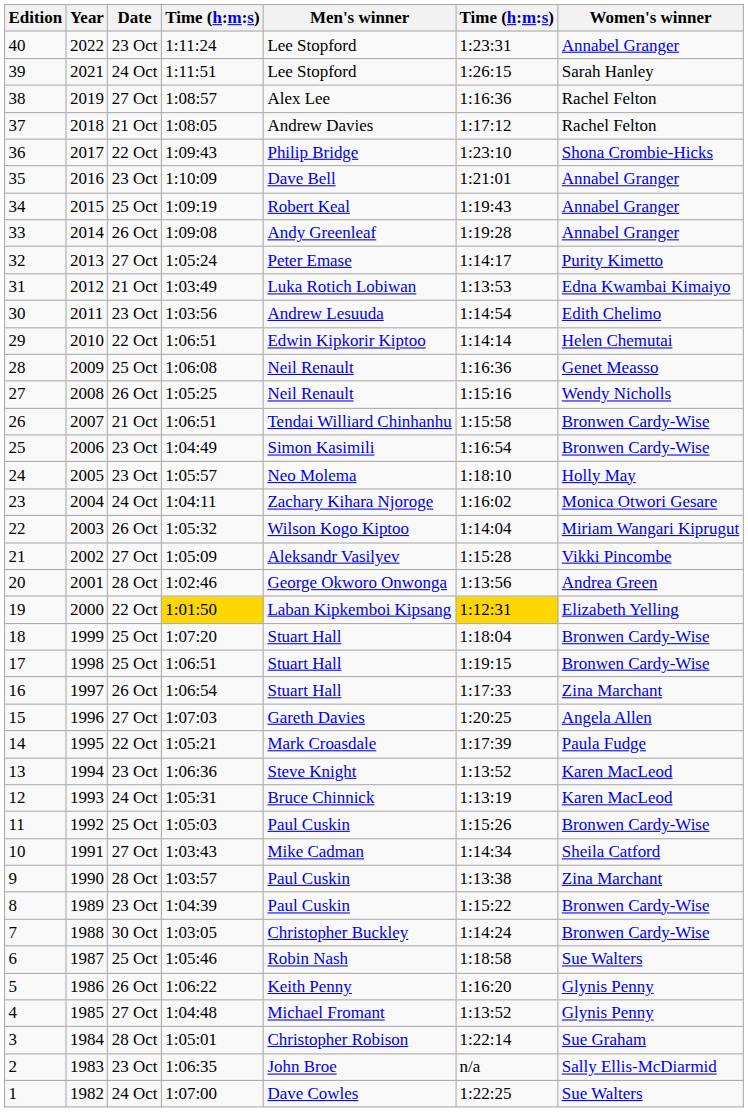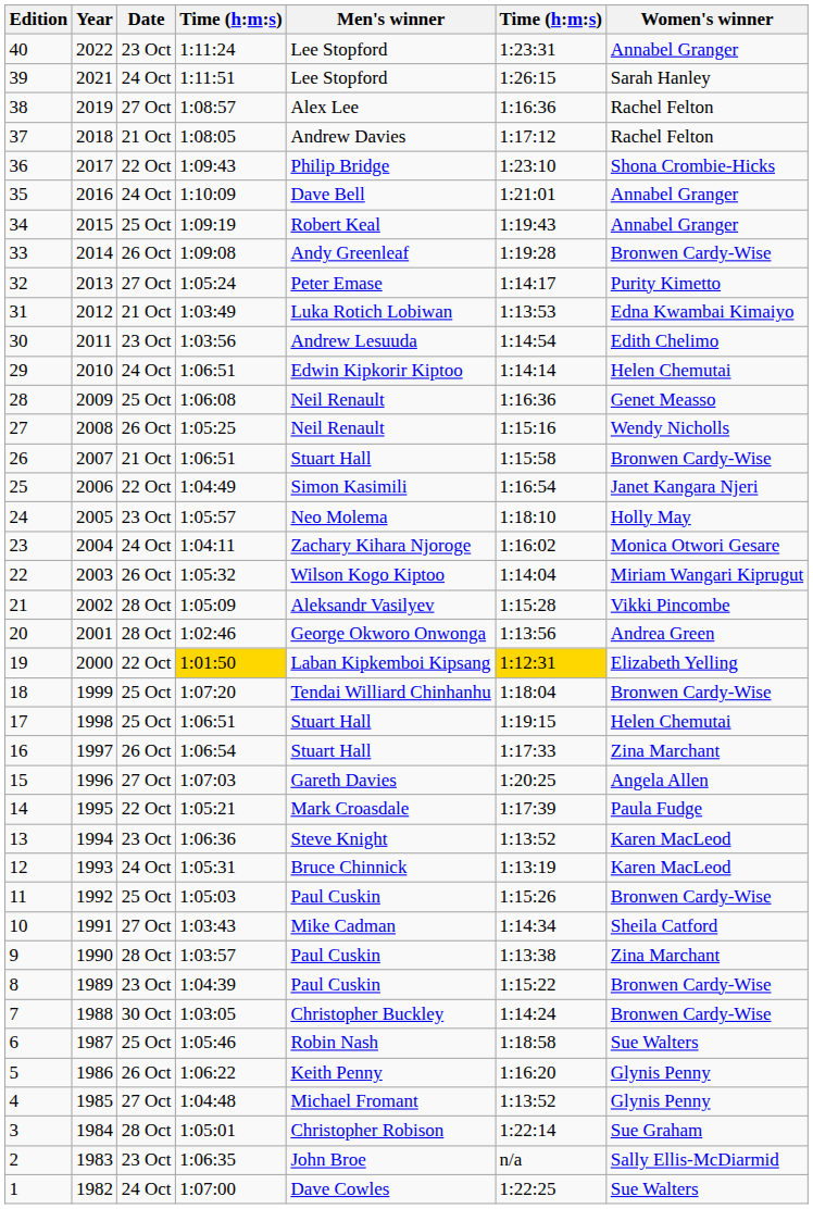 <table class="wikitable sortable">
 <tr>
 <th>Edition</th>
 <th class="unsortable">Year</th>
 <th class="unsortable">Date</th>
 <th>Time  (<a href='#'>h</a>:<a href='#'>m</a>:<a href='#'>s</a>)</th>
 <th>Men's winner</th>
 <th>Time (<a href='#'>h</a>:<a href='#'>m</a>:<a href='#'>s</a>)</th>
 <th>Women's winner</th>
 </tr>
 <tr>
 <td>40</td>
 <td>2022</td>
 <td>23 Oct</td>
 <td>1:11:24</td>
 <td>Lee Stopford</td>
 <td>1:23:31</td>
 <td><a href='#'>Annabel Granger</a></td>
 </tr>
 <tr>
 <td>39</td>
 <td>2021</td>
 <td>24 Oct</td>
 <td>1:11:51</td>
 <td>Lee Stopford</td>
 <td>1:26:15</td>
 <td>Sarah Hanley</td>
 </tr>
 <tr>
 <td>38</td>
 <td>2019</td>
 <td>27 Oct</td>
 <td>1:08:57</td>
 <td>Alex Lee</td>
 <td>1:16:36</td>
 <td>Rachel Felton</td>
 </tr>
 <tr>
 <td>37</td>
 <td>2018</td>
 <td>21 Oct</td>
 <td>1:08:05</td>
 <td>Andrew Davies</td>
 <td>1:17:12</td>
 <td>Rachel Felton</td>
 </tr>
 <tr>
 <td>36</td>
 <td>2017</td>
 <td>22 Oct</td>
 <td>1:09:43</td>
 <td><a href='#'>Philip Bridge</a></td>
 <td>1:23:10</td>
 <td><a href='#'>Shona Crombie-Hicks</a></td>
 </tr>
 <tr>
 <td>35</td>
 <td>2016</td>
-<td>23 Oct</td>
+<td>24 Oct</td>
 <td>1:10:09</td>
 <td><a href='#'>Dave Bell</a></td>
 <td>1:21:01</td>
 <td><a href='#'>Annabel Granger</a></td>
 </tr>
 <tr>
 <td>34</td>
 <td>2015</td>
 <td>25 Oct</td>
 <td>1:09:19</td>
 <td><a href='#'>Robert Keal</a></td>
 <td>1:19:43</td>
 <td><a href='#'>Annabel Granger</a></td>
 </tr>
 <tr>
 <td>33</td>
 <td>2014</td>
 <td>26 Oct</td>
 <td>1:09:08</td>
 <td><a href='#'>Andy Greenleaf</a></td>
 <td>1:19:28</td>
-<td><a href='#'>Annabel Granger</a></td>
+<td><a href='#'>Bronwen Cardy-Wise</a></td>
 </tr>
 <tr>
 <td>32</td>
 <td>2013</td>
 <td>27 Oct</td>
 <td>1:05:24</td>
 <td><a href='#'>Peter Emase</a></td>
 <td>1:14:17</td>
 <td><a href='#'>Purity Kimetto</a></td>
 </tr>
 <tr>
 <td>31</td>
 <td>2012</td>
 <td>21 Oct</td>
 <td>1:03:49</td>
 <td><a href='#'>Luka Rotich Lobiwan</a></td>
 <td>1:13:53</td>
 <td><a href='#'>Edna Kwambai Kimaiyo</a></td>
 </tr>
 <tr>
 <td>30</td>
 <td>2011</td>
 <td>23 Oct</td>
 <td>1:03:56</td>
 <td><a href='#'>Andrew Lesuuda</a></td>
 <td>1:14:54</td>
 <td><a href='#'>Edith Chelimo</a></td>
 </tr>
 <tr>
 <td>29</td>
 <td>2010</td>
-<td>22 Oct</td>
+<td>24 Oct</td>
 <td>1:06:51</td>
 <td><a href='#'>Edwin Kipkorir Kiptoo</a></td>
 <td>1:14:14</td>
 <td><a href='#'>Helen Chemutai</a></td>
 </tr>
 <tr>
 <td>28</td>
 <td>2009</td>
 <td>25 Oct</td>
 <td>1:06:08</td>
 <td><a href='#'>Neil Renault</a></td>
 <td>1:16:36</td>
 <td><a href='#'>Genet Measso</a></td>
 </tr>
 <tr>
 <td>27</td>
 <td>2008</td>
 <td>26 Oct</td>
 <td>1:05:25</td>
 <td><a href='#'>Neil Renault</a></td>
 <td>1:15:16</td>
 <td><a href='#'>Wendy Nicholls</a></td>
 </tr>
 <tr>
 <td>26</td>
 <td>2007</td>
 <td>21 Oct</td>
 <td>1:06:51</td>
-<td><a href='#'>Tendai Williard Chinhanhu</a></td>
+<td><a href='#'>Stuart Hall</a></td>
 <td>1:15:58</td>
 <td><a href='#'>Bronwen Cardy-Wise</a></td>
 </tr>
 <tr>
 <td>25</td>
 <td>2006</td>
-<td>23 Oct</td>
+<td>22 Oct</td>
 <td>1:04:49</td>
 <td><a href='#'>Simon Kasimili</a></td>
 <td>1:16:54</td>
-<td><a href='#'>Bronwen Cardy-Wise</a></td>
+<td><a href='#'>Janet Kangara Njeri</a></td>
 </tr>
 <tr>
 <td>24</td>
 <td>2005</td>
 <td>23 Oct</td>
 <td>1:05:57</td>
 <td><a href='#'>Neo Molema</a></td>
 <td>1:18:10</td>
 <td><a href='#'>Holly May</a></td>
 </tr>
 <tr>
 <td>23</td>
 <td>2004</td>
 <td>24 Oct</td>
 <td>1:04:11</td>
 <td><a href='#'>Zachary Kihara Njoroge</a></td>
 <td>1:16:02</td>
 <td><a href='#'>Monica Otwori Gesare</a></td>
 </tr>
 <tr>
 <td>22</td>
 <td>2003</td>
 <td>26 Oct</td>
 <td>1:05:32</td>
 <td><a href='#'>Wilson Kogo Kiptoo</a></td>
 <td>1:14:04</td>
 <td><a href='#'>Miriam Wangari Kiprugut</a></td>
 </tr>
 <tr>
 <td>21</td>
 <td>2002</td>
-<td>27 Oct</td>
+<td>28 Oct</td>
 <td>1:05:09</td>
 <td><a href='#'>Aleksandr Vasilyev</a></td>
 <td>1:15:28</td>
 <td><a href='#'>Vikki Pincombe</a></td>
 </tr>
 <tr>
 <td>20</td>
 <td>2001</td>
 <td>28 Oct</td>
 <td>1:02:46</td>
 <td><a href='#'>George Okworo Onwonga</a></td>
 <td>1:13:56</td>
 <td><a href='#'> Andrea Green</a></td>
 </tr>
 <tr>
 <td>19</td>
 <td>2000</td>
 <td>22 Oct</td>
 <td bgcolor="gold">1:01:50</td>
 <td><a href='#'>Laban Kipkemboi Kipsang</a></td>
 <td bgcolor="gold">1:12:31</td>
 <td><a href='#'>Elizabeth Yelling</a></td>
 </tr>
 <tr>
 <td>18</td>
 <td>1999</td>
 <td>25 Oct</td>
 <td>1:07:20</td>
-<td><a href='#'>Stuart Hall</a></td>
+<td><a href='#'>Tendai Williard Chinhanhu</a></td>
 <td>1:18:04</td>
 <td><a href='#'>Bronwen Cardy-Wise</a></td>
 </tr>
 <tr>
 <td>17</td>
 <td>1998</td>
 <td>25 Oct</td>
 <td>1:06:51</td>
 <td><a href='#'>Stuart Hall</a></td>
 <td>1:19:15</td>
-<td><a href='#'>Bronwen Cardy-Wise</a></td>
+<td><a href='#'>Helen Chemutai</a></td>
 </tr>
 <tr>
 <td>16</td>
 <td>1997</td>
 <td>26 Oct</td>
 <td>1:06:54</td>
 <td><a href='#'>Stuart Hall</a></td>
 <td>1:17:33</td>
 <td><a href='#'>Zina Marchant</a></td>
 </tr>
 <tr>
 <td>15</td>
 <td>1996</td>
 <td>27 Oct</td>
 <td>1:07:03</td>
 <td><a href='#'>Gareth Davies</a></td>
 <td>1:20:25</td>
 <td><a href='#'>Angela Allen</a></td>
 </tr>
 <tr>
 <td>14</td>
 <td>1995</td>
 <td>22 Oct</td>
 <td>1:05:21</td>
 <td><a href='#'>Mark Croasdale</a></td>
 <td>1:17:39</td>
 <td><a href='#'>Paula Fudge</a></td>
 </tr>
 <tr>
 <td>13</td>
 <td>1994</td>
 <td>23 Oct</td>
 <td>1:06:36</td>
 <td><a href='#'>Steve Knight</a></td>
 <td>1:13:52</td>
 <td><a href='#'>Karen MacLeod</a></td>
 </tr>
 <tr>
 <td>12</td>
 <td>1993</td>
 <td>24 Oct</td>
 <td>1:05:31</td>
 <td><a href='#'>Bruce Chinnick</a></td>
 <td>1:13:19</td>
 <td><a href='#'>Karen MacLeod</a></td>
 </tr>
 <tr>
 <td>11</td>
 <td>1992</td>
 <td>25 Oct</td>
 <td>1:05:03</td>
 <td><a href='#'>Paul Cuskin</a></td>
 <td>1:15:26</td>
 <td><a href='#'>Bronwen Cardy-Wise</a></td>
 </tr>
 <tr>
 <td>10</td>
 <td>1991</td>
 <td>27 Oct</td>
 <td>1:03:43</td>
 <td><a href='#'>Mike Cadman</a></td>
 <td>1:14:34</td>
 <td><a href='#'>Sheila Catford</a></td>
 </tr>
 <tr>
 <td>9</td>
 <td>1990</td>
 <td>28 Oct</td>
 <td>1:03:57</td>
 <td><a href='#'>Paul Cuskin</a></td>
 <td>1:13:38</td>
 <td><a href='#'>Zina Marchant</a></td>
 </tr>
 <tr>
 <td>8</td>
 <td>1989</td>
 <td>23 Oct</td>
 <td>1:04:39</td>
 <td><a href='#'>Paul Cuskin</a></td>
 <td>1:15:22</td>
 <td><a href='#'>Bronwen Cardy-Wise</a></td>
 </tr>
 <tr>
 <td>7</td>
 <td>1988</td>
 <td>30 Oct</td>
 <td>1:03:05</td>
 <td><a href='#'>Christopher Buckley</a></td>
 <td>1:14:24</td>
 <td><a href='#'>Bronwen Cardy-Wise</a></td>
 </tr>
 <tr>
 <td>6</td>
 <td>1987</td>
 <td>25 Oct</td>
 <td>1:05:46</td>
 <td><a href='#'>Robin Nash</a></td>
 <td>1:18:58</td>
 <td><a href='#'>Sue Walters</a></td>
 </tr>
 <tr>
 <td>5</td>
 <td>1986</td>
 <td>26 Oct</td>
 <td>1:06:22</td>
 <td><a href='#'>Keith Penny</a></td>
 <td>1:16:20</td>
 <td><a href='#'>Glynis Penny</a></td>
 </tr>
 <tr>
 <td>4</td>
 <td>1985</td>
 <td>27 Oct</td>
 <td>1:04:48</td>
 <td><a href='#'>Michael Fromant</a></td>
 <td>1:13:52</td>
 <td><a href='#'>Glynis Penny</a></td>
 </tr>
 <tr>
 <td>3</td>
 <td>1984</td>
 <td>28 Oct</td>
 <td>1:05:01</td>
 <td><a href='#'>Christopher Robison</a></td>
 <td>1:22:14</td>
 <td><a href='#'>Sue Graham</a></td>
 </tr>
 <tr>
 <td>2</td>
 <td>1983</td>
 <td>23 Oct</td>
 <td>1:06:35</td>
 <td><a href='#'>John Broe</a></td>
 <td>n/a</td>
 <td><a href='#'>Sally Ellis-McDiarmid</a></td>
 </tr>
 <tr>
 <td>1</td>
 <td>1982</td>
 <td>24 Oct</td>
 <td>1:07:00</td>
 <td><a href='#'>Dave Cowles</a></td>
 <td>1:22:25</td>
 <td><a href='#'>Sue Walters</a></td>
 </tr>
 </table>
